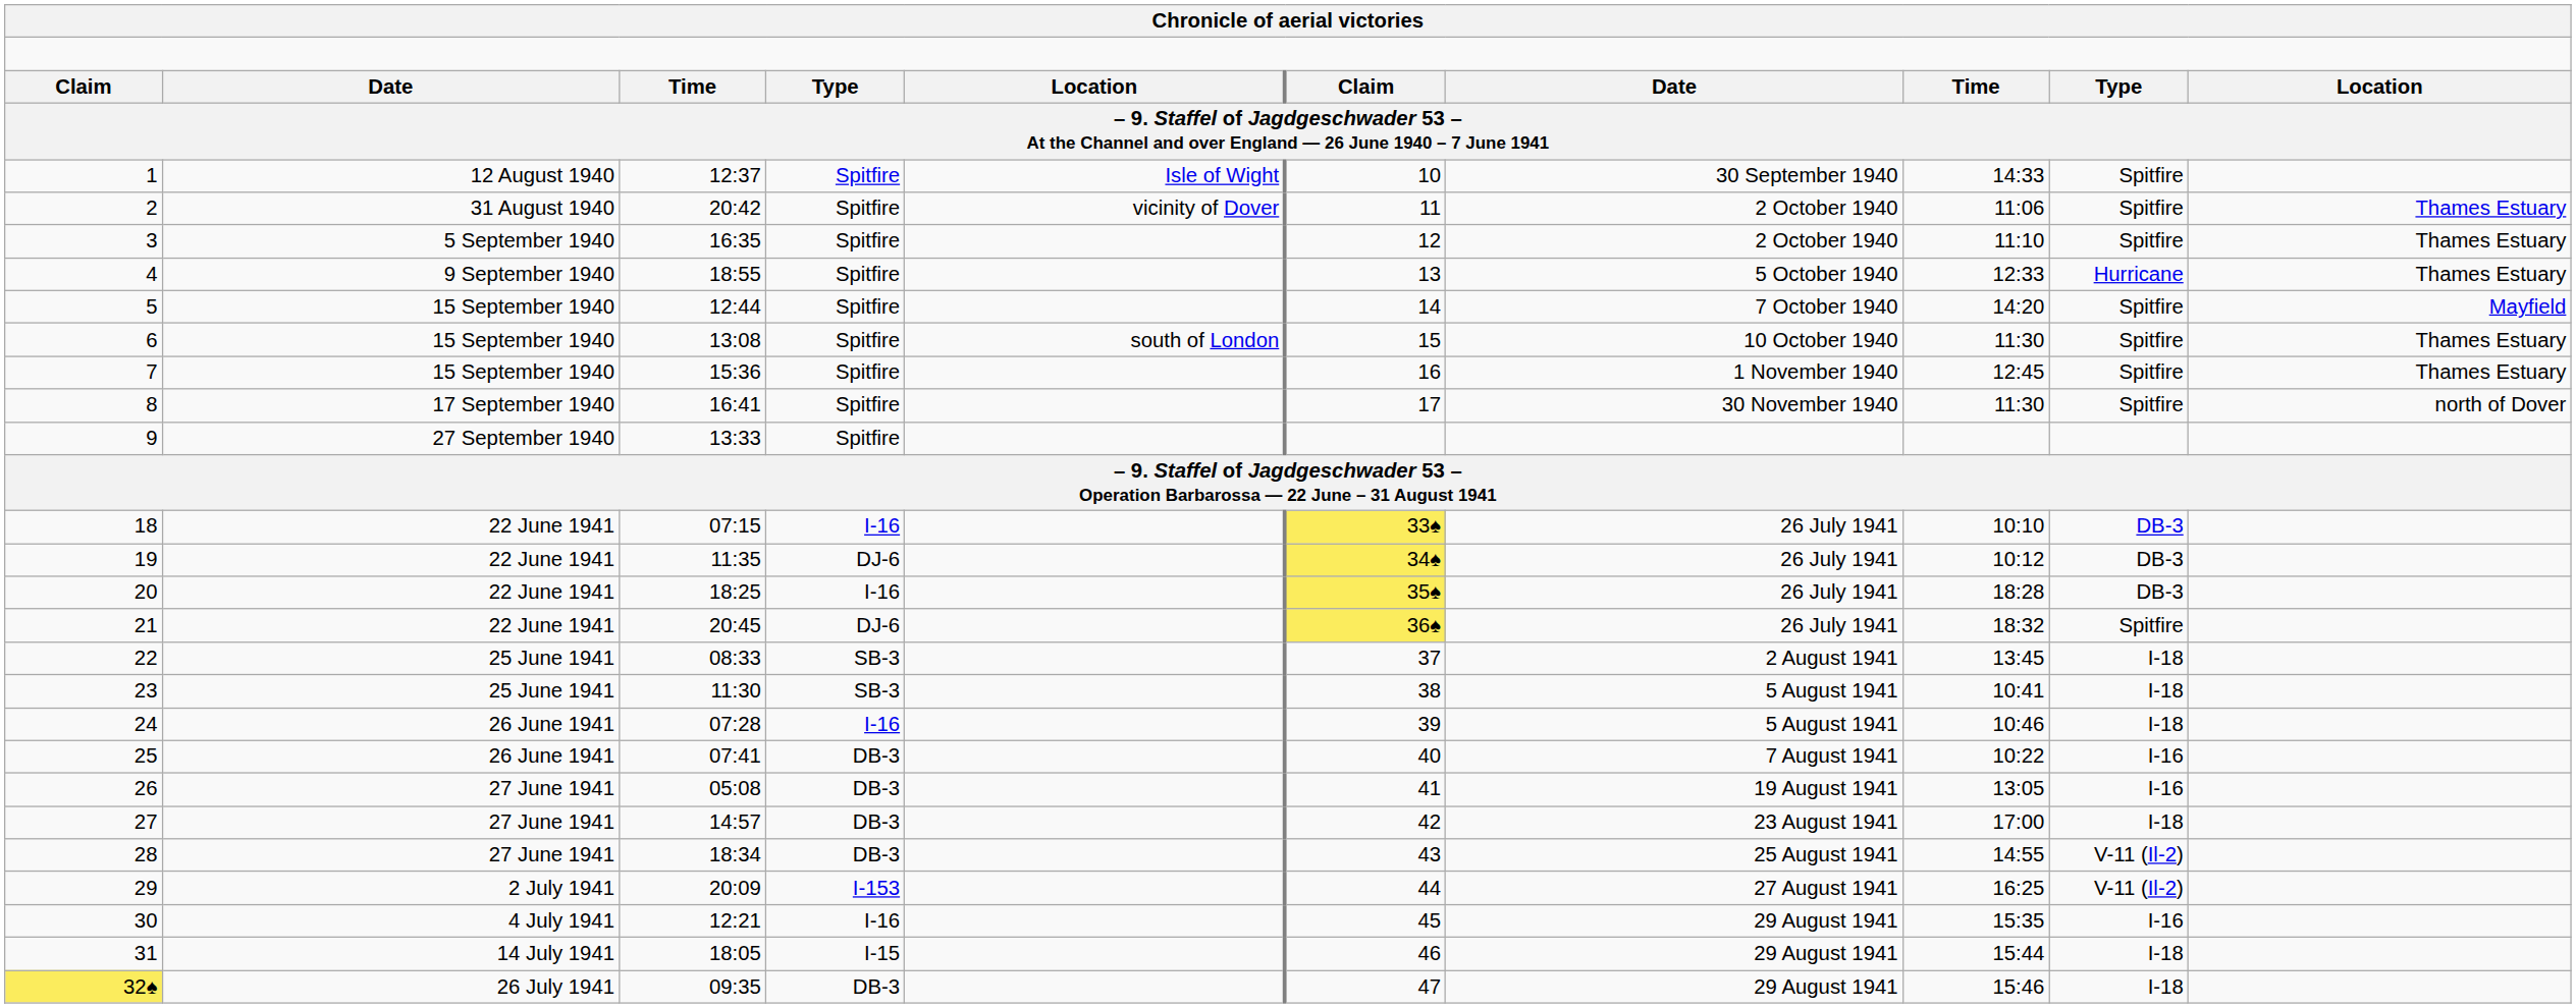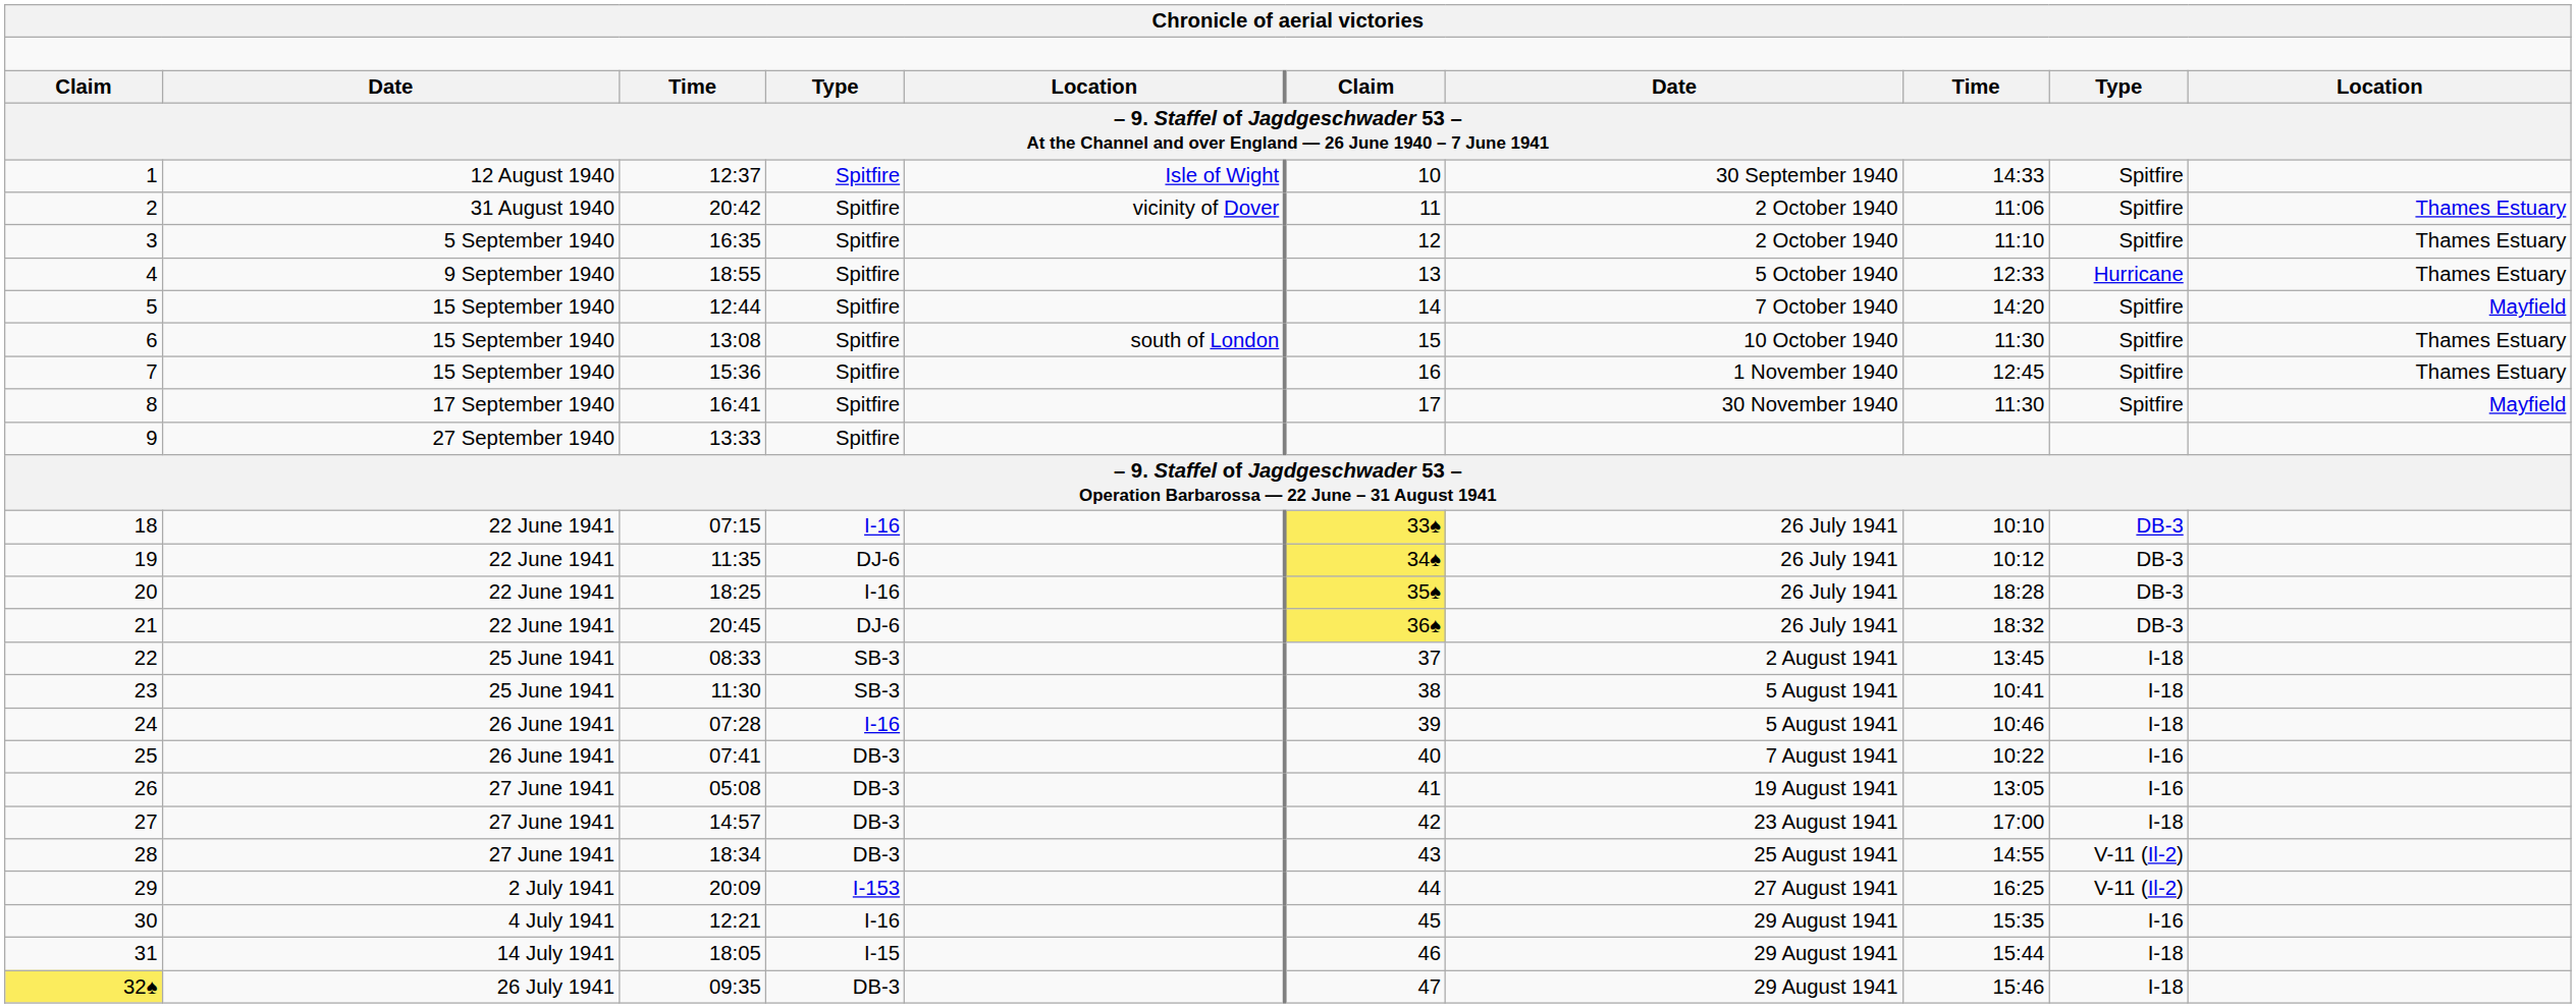 <table class="wikitable plainrowheaders collapsible" style="margin-left: auto; margin-right: auto; border: none; text-align:right; width: 100%;">
 <tr>
 <th colspan="10">Chronicle of aerial victories</th>
 </tr>
 <tr>
 <td colspan="10" style="text-align: left;"><br></td>
 </tr>
 <tr>
 <th scope="col">Claim</th>
 <th scope="col">Date</th>
 <th scope="col">Time</th>
 <th scope="col" width="100px">Type</th>
 <th scope="col">Location</th>
 <th scope="col" style="border-left: 3px solid grey;">Claim</th>
 <th scope="col">Date</th>
 <th scope="col">Time</th>
 <th scope="col" width="100px">Type</th>
 <th scope="col">Location</th>
 </tr>
 <tr>
 <th colspan="10">– 9. <em>Staffel</em> of <em>Jagdgeschwader</em> 53 –<br><small>At the Channel and over England — 26 June 1940 – 7 June 1941</small></th>
 </tr>
 <tr>
 <td>1</td>
 <td>12 August 1940</td>
 <td>12:37</td>
 <td><a href='#'>Spitfire</a></td>
 <td><a href='#'>Isle of Wight</a></td>
 <td style="border-left: 3px solid grey;">10</td>
 <td>30 September 1940</td>
 <td>14:33</td>
 <td>Spitfire</td>
 <td></td>
 </tr>
 <tr>
 <td>2</td>
 <td>31 August 1940</td>
 <td>20:42</td>
 <td>Spitfire</td>
 <td>vicinity of <a href='#'>Dover</a></td>
 <td style="border-left: 3px solid grey;">11</td>
 <td>2 October 1940</td>
 <td>11:06</td>
 <td>Spitfire</td>
 <td><a href='#'>Thames Estuary</a></td>
 </tr>
 <tr>
 <td>3</td>
 <td>5 September 1940</td>
 <td>16:35</td>
 <td>Spitfire</td>
 <td></td>
 <td style="border-left: 3px solid grey;">12</td>
 <td>2 October 1940</td>
 <td>11:10</td>
 <td>Spitfire</td>
 <td>Thames Estuary</td>
 </tr>
 <tr>
 <td>4</td>
 <td>9 September 1940</td>
 <td>18:55</td>
 <td>Spitfire</td>
 <td></td>
 <td style="border-left: 3px solid grey;">13</td>
 <td>5 October 1940</td>
 <td>12:33</td>
 <td><a href='#'>Hurricane</a></td>
 <td>Thames Estuary</td>
 </tr>
 <tr>
 <td>5</td>
 <td>15 September 1940</td>
 <td>12:44</td>
 <td>Spitfire</td>
 <td></td>
 <td style="border-left: 3px solid grey;">14</td>
 <td>7 October 1940</td>
 <td>14:20</td>
 <td>Spitfire</td>
 <td><a href='#'>Mayfield</a></td>
 </tr>
 <tr>
 <td>6</td>
 <td>15 September 1940</td>
 <td>13:08</td>
 <td>Spitfire</td>
 <td> south of <a href='#'>London</a></td>
 <td style="border-left: 3px solid grey;">15</td>
 <td>10 October 1940</td>
 <td>11:30</td>
 <td>Spitfire</td>
 <td>Thames Estuary</td>
 </tr>
 <tr>
 <td>7</td>
 <td>15 September 1940</td>
 <td>15:36</td>
 <td>Spitfire</td>
 <td></td>
 <td style="border-left: 3px solid grey;">16</td>
 <td>1 November 1940</td>
 <td>12:45</td>
 <td>Spitfire</td>
 <td>Thames Estuary</td>
 </tr>
 <tr>
 <td>8</td>
 <td>17 September 1940</td>
 <td>16:41</td>
 <td>Spitfire</td>
 <td></td>
 <td style="border-left: 3px solid grey;">17</td>
 <td>30 November 1940</td>
 <td>11:30</td>
 <td>Spitfire</td>
-<td>north of Dover</td>
+<td><a href='#'>Mayfield</a></td>
 </tr>
 <tr>
 <td>9</td>
 <td>27 September 1940</td>
 <td>13:33</td>
 <td>Spitfire</td>
 <td></td>
 <td style="border-left: 3px solid grey;"></td>
 <td></td>
 <td></td>
 <td></td>
 <td></td>
 </tr>
 <tr>
 <th colspan="10">– 9. <em>Staffel</em> of <em>Jagdgeschwader</em> 53 –<br><small>Operation Barbarossa — 22 June – 31 August 1941</small></th>
 </tr>
 <tr>
 <td>18</td>
 <td>22 June 1941</td>
 <td>07:15</td>
 <td><a href='#'>I-16</a></td>
 <td></td>
 <td style="border-left: 3px solid grey; background:#fbec5d;">33♠</td>
 <td>26 July 1941</td>
 <td>10:10</td>
 <td><a href='#'>DB-3</a></td>
 <td></td>
 </tr>
 <tr>
 <td>19</td>
 <td>22 June 1941</td>
 <td>11:35</td>
 <td>DJ-6</td>
 <td></td>
 <td style="border-left: 3px solid grey; background:#fbec5d;">34♠</td>
 <td>26 July 1941</td>
 <td>10:12</td>
 <td>DB-3</td>
 <td></td>
 </tr>
 <tr>
 <td>20</td>
 <td>22 June 1941</td>
 <td>18:25</td>
 <td>I-16</td>
 <td></td>
 <td style="border-left: 3px solid grey; background:#fbec5d;">35♠</td>
 <td>26 July 1941</td>
 <td>18:28</td>
 <td>DB-3</td>
 <td></td>
 </tr>
 <tr>
 <td>21</td>
 <td>22 June 1941</td>
 <td>20:45</td>
 <td>DJ-6</td>
 <td></td>
 <td style="border-left: 3px solid grey; background:#fbec5d;">36♠</td>
 <td>26 July 1941</td>
 <td>18:32</td>
-<td>Spitfire</td>
+<td>DB-3</td>
 <td></td>
 </tr>
 <tr>
 <td>22</td>
 <td>25 June 1941</td>
 <td>08:33</td>
 <td>SB-3</td>
 <td></td>
 <td style="border-left: 3px solid grey;">37</td>
 <td>2 August 1941</td>
 <td>13:45</td>
 <td>I-18</td>
 <td></td>
 </tr>
 <tr>
 <td>23</td>
 <td>25 June 1941</td>
 <td>11:30</td>
 <td>SB-3</td>
 <td></td>
 <td style="border-left: 3px solid grey;">38</td>
 <td>5 August 1941</td>
 <td>10:41</td>
 <td>I-18</td>
 <td></td>
 </tr>
 <tr>
 <td>24</td>
 <td>26 June 1941</td>
 <td>07:28</td>
 <td><a href='#'>I-16</a></td>
 <td></td>
 <td style="border-left: 3px solid grey;">39</td>
 <td>5 August 1941</td>
 <td>10:46</td>
 <td>I-18</td>
 <td></td>
 </tr>
 <tr>
 <td>25</td>
 <td>26 June 1941</td>
 <td>07:41</td>
 <td>DB-3</td>
 <td></td>
 <td style="border-left: 3px solid grey;">40</td>
 <td>7 August 1941</td>
 <td>10:22</td>
 <td>I-16</td>
 <td></td>
 </tr>
 <tr>
 <td>26</td>
 <td>27 June 1941</td>
 <td>05:08</td>
 <td>DB-3</td>
 <td></td>
 <td style="border-left: 3px solid grey;">41</td>
 <td>19 August 1941</td>
 <td>13:05</td>
 <td>I-16</td>
 <td></td>
 </tr>
 <tr>
 <td>27</td>
 <td>27 June 1941</td>
 <td>14:57</td>
 <td>DB-3</td>
 <td></td>
 <td style="border-left: 3px solid grey;">42</td>
 <td>23 August 1941</td>
 <td>17:00</td>
 <td>I-18</td>
 <td></td>
 </tr>
 <tr>
 <td>28</td>
 <td>27 June 1941</td>
 <td>18:34</td>
 <td>DB-3</td>
 <td></td>
 <td style="border-left: 3px solid grey;">43</td>
 <td>25 August 1941</td>
 <td>14:55</td>
 <td>V-11 (<a href='#'>Il-2</a>)</td>
 <td></td>
 </tr>
 <tr>
 <td>29</td>
 <td>2 July 1941</td>
 <td>20:09</td>
 <td><a href='#'>I-153</a></td>
 <td></td>
 <td style="border-left: 3px solid grey;">44</td>
 <td>27 August 1941</td>
 <td>16:25</td>
 <td>V-11 (<a href='#'>Il-2</a>)</td>
 <td></td>
 </tr>
 <tr>
 <td>30</td>
 <td>4 July 1941</td>
 <td>12:21</td>
 <td>I-16</td>
 <td></td>
 <td style="border-left: 3px solid grey;">45</td>
 <td>29 August 1941</td>
 <td>15:35</td>
 <td>I-16</td>
 <td></td>
 </tr>
 <tr>
 <td>31</td>
 <td>14 July 1941</td>
 <td>18:05</td>
 <td>I-15</td>
 <td></td>
 <td style="border-left: 3px solid grey;">46</td>
 <td>29 August 1941</td>
 <td>15:44</td>
 <td>I-18</td>
 <td></td>
 </tr>
 <tr>
 <td style="background:#fbec5d;">32♠</td>
 <td>26 July 1941</td>
 <td>09:35</td>
 <td>DB-3</td>
 <td></td>
 <td style="border-left: 3px solid grey;">47</td>
 <td>29 August 1941</td>
 <td>15:46</td>
 <td>I-18</td>
 <td></td>
 </tr>
 </table>
